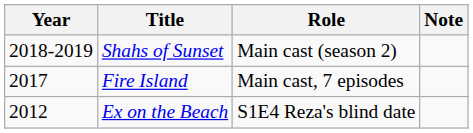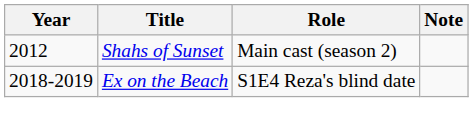 <table class="wikitable">
 <tr>
 <th>Year</th>
 <th>Title</th>
 <th>Role</th>
 <th>Note</th>
 </tr>
 <tr>
-<td>2018-2019</td>
+<td>2012</td>
 <td><em><a href='#'>Shahs of Sunset</a></em></td>
 <td>Main cast (season 2)</td>
 <td></td>
 </tr>
 <tr>
-<td>2017</td>
-<td><em><a href='#'>Fire Island</a></em></td>
-<td>Main cast, 7 episodes</td>
-<td style="text-align:center;"></td>
-</tr>
-<tr>
-<td>2012</td>
+<td>2018-2019</td>
 <td><em><a href='#'>Ex on the Beach</a></em></td>
 <td>S1E4 Reza's blind date</td>
 <td style="text-align:center;"></td>
 </tr>
 </table>
